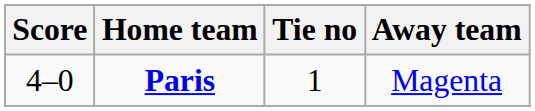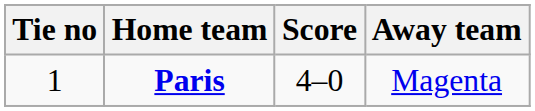 <table class="wikitable" style="text-align:center">
 <tr>
+<th>Tie no</th>
+<th>Home team</th>
 <th>Score</th>
-<th>Home team</th>
-<th>Tie no</th>
 <th>Away team</th>
 </tr>
 <tr>
+<td>1</td>
+<td><strong><a href='#'>Paris</a></strong></td>
 <td>4–0</td>
-<td><strong><a href='#'>Paris</a></strong></td>
-<td>1</td>
 <td><a href='#'>Magenta</a></td>
 </tr>
 </table>
